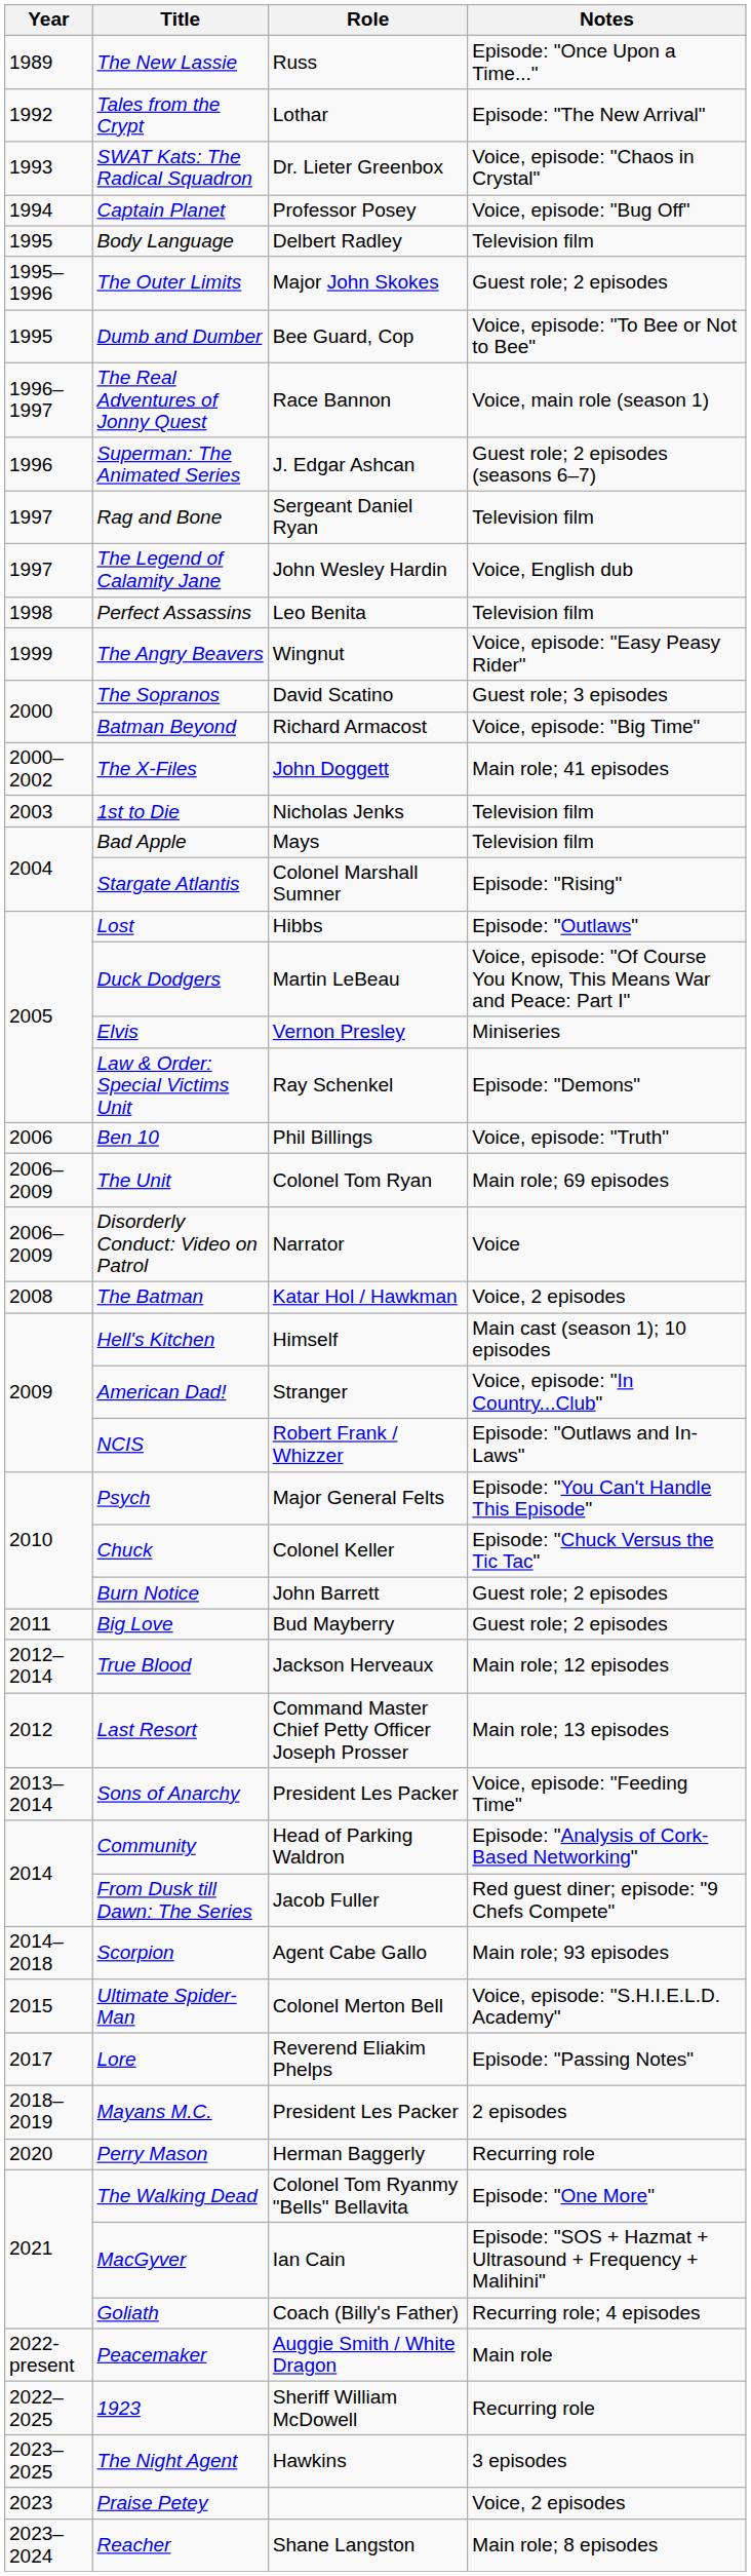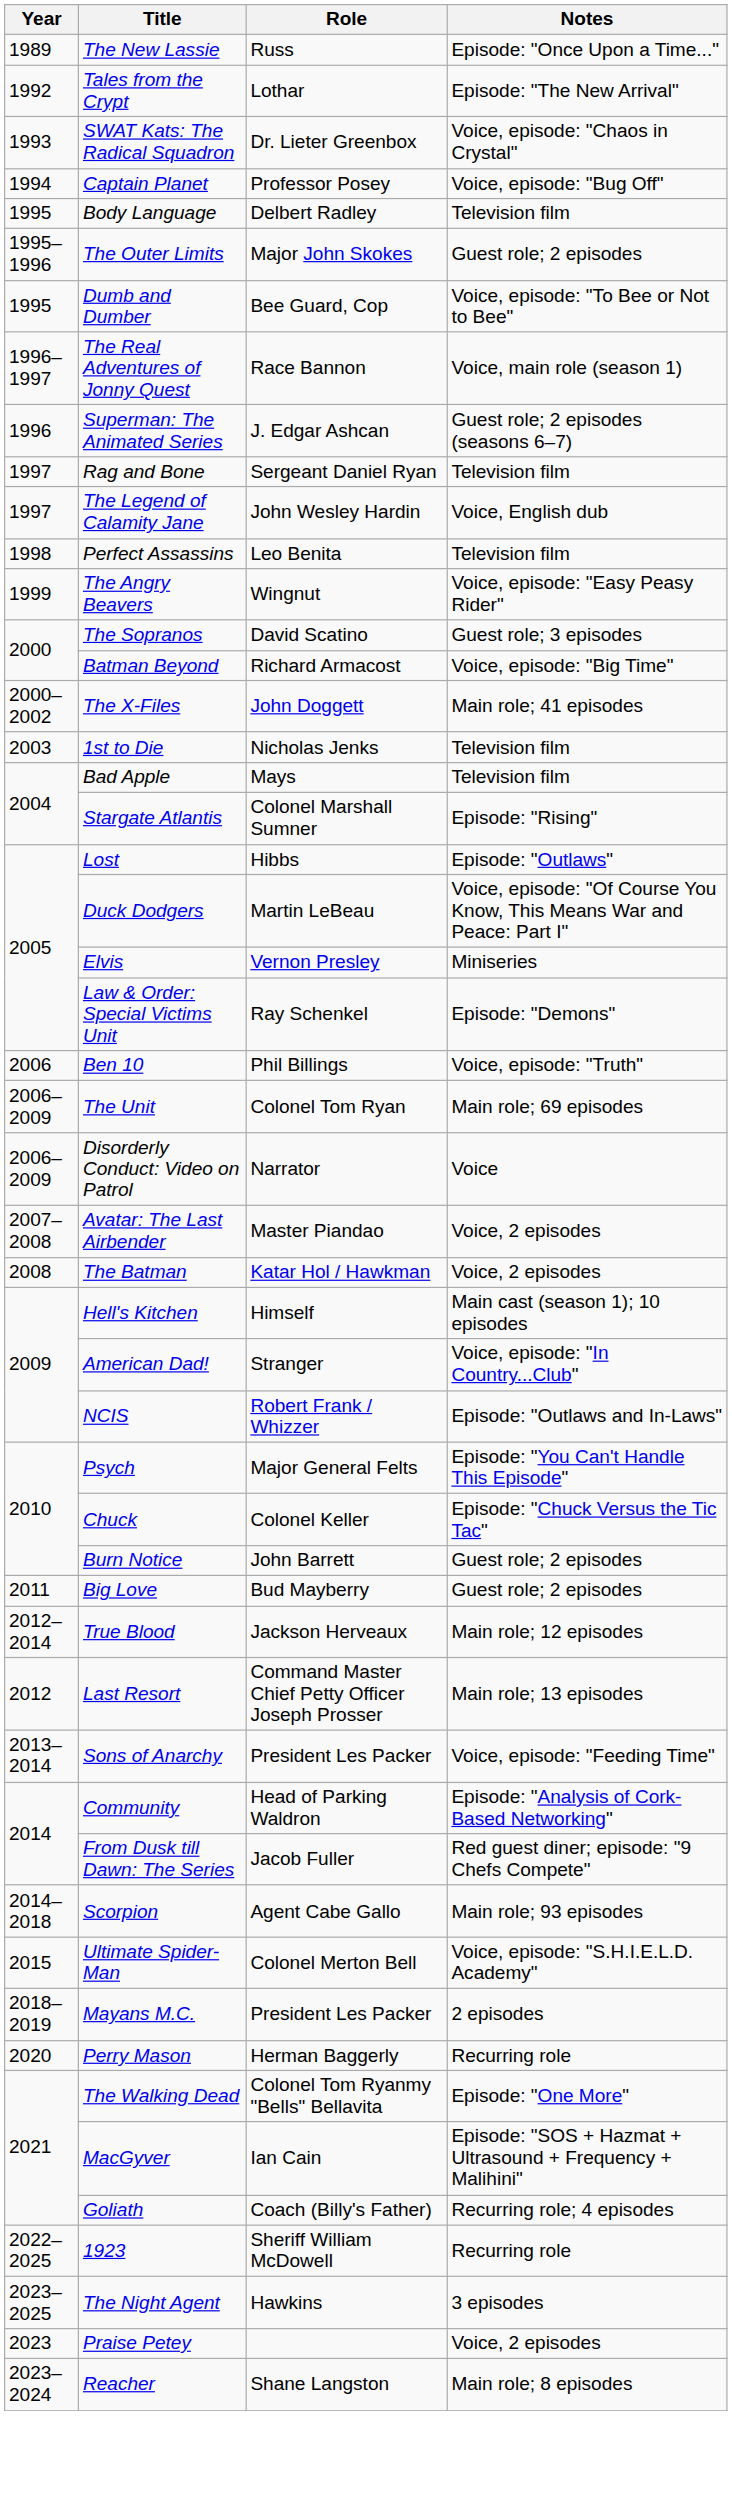 <table class="wikitable sortable">
 <tr>
 <th>Year</th>
 <th>Title</th>
 <th>Role</th>
 <th>Notes</th>
 </tr>
 <tr>
 <td>1989</td>
 <td><em><a href='#'>The New Lassie</a></em></td>
 <td>Russ</td>
 <td>Episode: "Once Upon a Time..."</td>
 </tr>
 <tr>
 <td>1992</td>
 <td><em><a href='#'>Tales from the Crypt</a></em></td>
 <td>Lothar</td>
 <td>Episode: "The New Arrival"</td>
 </tr>
 <tr>
 <td>1993</td>
 <td><em><a href='#'>SWAT Kats: The Radical Squadron</a></em></td>
 <td>Dr. Lieter Greenbox</td>
 <td>Voice, episode: "Chaos in Crystal"</td>
 </tr>
 <tr>
 <td>1994</td>
 <td><em><a href='#'>Captain Planet</a></em></td>
 <td>Professor Posey</td>
 <td>Voice, episode: "Bug Off"</td>
 </tr>
 <tr>
 <td>1995</td>
 <td><em>Body Language</em></td>
 <td>Delbert Radley</td>
 <td>Television film</td>
 </tr>
 <tr>
 <td>1995–1996</td>
 <td><em><a href='#'>The Outer Limits</a></em></td>
 <td>Major <a href='#'>John Skokes</a></td>
 <td>Guest role; 2 episodes</td>
 </tr>
 <tr>
 <td>1995</td>
 <td><em><a href='#'>Dumb and Dumber</a></em></td>
 <td>Bee Guard, Cop</td>
 <td>Voice, episode: "To Bee or Not to Bee"</td>
 </tr>
 <tr>
 <td>1996–1997</td>
 <td><em><a href='#'>The Real Adventures of Jonny Quest</a></em></td>
 <td>Race Bannon</td>
 <td>Voice, main role (season 1)</td>
 </tr>
 <tr>
 <td>1996</td>
 <td><em><a href='#'>Superman: The Animated Series</a></em></td>
 <td>J. Edgar Ashcan</td>
 <td>Guest role; 2 episodes (seasons 6–7)</td>
 </tr>
 <tr>
 <td>1997</td>
 <td><em>Rag and Bone</em></td>
 <td>Sergeant Daniel Ryan</td>
 <td>Television film</td>
 </tr>
 <tr>
 <td>1997</td>
 <td><em><a href='#'>The Legend of Calamity Jane</a></em></td>
 <td>John Wesley Hardin</td>
 <td>Voice, English dub</td>
 </tr>
 <tr>
 <td>1998</td>
 <td><em>Perfect Assassins</em></td>
 <td>Leo Benita</td>
 <td>Television film</td>
 </tr>
 <tr>
 <td>1999</td>
 <td><em><a href='#'>The Angry Beavers</a></em></td>
 <td>Wingnut</td>
 <td>Voice, episode: "Easy Peasy Rider"</td>
 </tr>
 <tr>
 <td rowspan="2">2000</td>
 <td><em><a href='#'>The Sopranos</a></em></td>
 <td>David Scatino</td>
 <td>Guest role; 3 episodes</td>
 </tr>
 <tr>
 <td><em><a href='#'>Batman Beyond</a></em></td>
 <td>Richard Armacost</td>
 <td>Voice, episode: "Big Time"</td>
 </tr>
 <tr>
 <td>2000–2002</td>
 <td><em><a href='#'>The X-Files</a></em></td>
 <td><a href='#'>John Doggett</a></td>
 <td>Main role; 41 episodes</td>
 </tr>
 <tr>
 <td>2003</td>
 <td><em><a href='#'>1st to Die</a></em></td>
 <td>Nicholas Jenks</td>
 <td>Television film</td>
 </tr>
 <tr>
 <td rowspan="2">2004</td>
 <td><em>Bad Apple</em></td>
 <td>Mays</td>
 <td>Television film</td>
 </tr>
 <tr>
 <td><em><a href='#'>Stargate Atlantis</a></em></td>
 <td>Colonel Marshall Sumner</td>
 <td>Episode: "Rising"</td>
 </tr>
 <tr>
 <td rowspan="4">2005</td>
 <td><em><a href='#'>Lost</a></em></td>
 <td>Hibbs</td>
 <td>Episode: "<a href='#'>Outlaws</a>"</td>
 </tr>
 <tr>
 <td><em><a href='#'>Duck Dodgers</a></em></td>
 <td>Martin LeBeau</td>
 <td>Voice, episode: "Of Course You Know, This Means War and Peace: Part I"</td>
 </tr>
 <tr>
 <td><em><a href='#'>Elvis</a></em></td>
 <td><a href='#'>Vernon Presley</a></td>
 <td>Miniseries</td>
 </tr>
 <tr>
 <td><em><a href='#'>Law & Order: Special Victims Unit</a></em></td>
 <td>Ray Schenkel</td>
 <td>Episode: "Demons"</td>
 </tr>
 <tr>
 <td>2006</td>
 <td><em><a href='#'>Ben 10</a></em></td>
 <td>Phil Billings</td>
 <td>Voice, episode: "Truth"</td>
 </tr>
 <tr>
 <td>2006–2009</td>
 <td><em><a href='#'>The Unit</a></em></td>
 <td>Colonel Tom Ryan</td>
 <td>Main role; 69 episodes</td>
 </tr>
 <tr>
 <td>2006–2009</td>
 <td><em>Disorderly Conduct: Video on Patrol</em></td>
 <td>Narrator</td>
 <td>Voice</td>
 </tr>
 <tr>
+<td>2007–2008</td>
+<td><em><a href='#'>Avatar: The Last Airbender</a></em></td>
+<td>Master Piandao</td>
+<td>Voice, 2 episodes</td>
+</tr>
+<tr>
 <td>2008</td>
 <td><em><a href='#'>The Batman</a></em></td>
 <td><a href='#'>Katar Hol / Hawkman</a></td>
 <td>Voice, 2 episodes</td>
 </tr>
 <tr>
 <td rowspan="3">2009</td>
 <td><em><a href='#'>Hell's Kitchen</a></em></td>
 <td>Himself</td>
 <td>Main cast (season 1); 10 episodes</td>
 </tr>
 <tr>
 <td><em><a href='#'>American Dad!</a></em></td>
 <td>Stranger</td>
 <td>Voice, episode: "<a href='#'>In Country...Club</a>"</td>
 </tr>
 <tr>
 <td><em><a href='#'>NCIS</a></em></td>
 <td><a href='#'>Robert Frank / Whizzer</a></td>
 <td>Episode: "Outlaws and In-Laws"</td>
 </tr>
 <tr>
 <td rowspan="3">2010</td>
 <td><em><a href='#'>Psych</a></em></td>
 <td>Major General Felts</td>
 <td>Episode: "<a href='#'>You Can't Handle This Episode</a>"</td>
 </tr>
 <tr>
 <td><em><a href='#'>Chuck</a></em></td>
 <td>Colonel Keller</td>
 <td>Episode: "<a href='#'>Chuck Versus the Tic Tac</a>"</td>
 </tr>
 <tr>
 <td><em><a href='#'>Burn Notice</a></em></td>
 <td>John Barrett</td>
 <td>Guest role; 2 episodes</td>
 </tr>
 <tr>
 <td>2011</td>
 <td><em><a href='#'>Big Love</a></em></td>
 <td>Bud Mayberry</td>
 <td>Guest role; 2 episodes</td>
 </tr>
 <tr>
 <td>2012–2014</td>
 <td><em><a href='#'>True Blood</a></em></td>
 <td>Jackson Herveaux</td>
 <td>Main role; 12 episodes</td>
 </tr>
 <tr>
 <td>2012</td>
 <td><em><a href='#'>Last Resort</a></em></td>
 <td>Command Master Chief Petty Officer Joseph Prosser</td>
 <td>Main role; 13 episodes</td>
 </tr>
 <tr>
 <td>2013–2014</td>
 <td><em><a href='#'>Sons of Anarchy</a></em></td>
 <td>President Les Packer</td>
 <td>Voice, episode: "Feeding Time"</td>
 </tr>
 <tr>
 <td rowspan="2">2014</td>
 <td><em><a href='#'>Community</a></em></td>
 <td>Head of Parking Waldron</td>
 <td>Episode: "<a href='#'>Analysis of Cork-Based Networking</a>"</td>
 </tr>
 <tr>
 <td><em><a href='#'>From Dusk till Dawn: The Series</a></em></td>
 <td>Jacob Fuller</td>
 <td>Red guest diner; episode: "9 Chefs Compete"</td>
 </tr>
 <tr>
 <td>2014–2018</td>
 <td><em><a href='#'>Scorpion</a></em></td>
 <td>Agent Cabe Gallo</td>
 <td>Main role; 93 episodes</td>
 </tr>
 <tr>
 <td>2015</td>
 <td><em><a href='#'>Ultimate Spider-Man</a></em></td>
 <td>Colonel Merton Bell</td>
 <td>Voice, episode: "S.H.I.E.L.D. Academy"</td>
 </tr>
 <tr>
-<td>2017</td>
-<td><em><a href='#'>Lore</a></em></td>
-<td>Reverend Eliakim Phelps</td>
-<td>Episode: "Passing Notes"</td>
-</tr>
-<tr>
 <td>2018–2019</td>
 <td><em><a href='#'>Mayans M.C.</a></em></td>
 <td>President Les Packer</td>
 <td>2 episodes</td>
 </tr>
 <tr>
 <td>2020</td>
 <td><em><a href='#'>Perry Mason</a></em></td>
 <td>Herman Baggerly</td>
 <td>Recurring role</td>
 </tr>
 <tr>
 <td rowspan="3">2021</td>
 <td><em><a href='#'>The Walking Dead</a></em></td>
 <td>Colonel Tom Ryanmy "Bells" Bellavita</td>
 <td>Episode: "<a href='#'>One More</a>"</td>
 </tr>
 <tr>
 <td><em><a href='#'>MacGyver</a></em></td>
 <td>Ian Cain</td>
 <td>Episode: "SOS + Hazmat + Ultrasound + Frequency + Malihini"</td>
 </tr>
 <tr>
 <td><em><a href='#'>Goliath</a></em></td>
 <td>Coach (Billy's Father)</td>
 <td>Recurring role; 4 episodes</td>
 </tr>
 <tr>
-<td>2022-present</td>
-<td><em><a href='#'>Peacemaker</a></em></td>
-<td><a href='#'>Auggie Smith / White Dragon</a></td>
-<td>Main role</td>
-</tr>
-<tr>
 <td>2022–2025</td>
 <td><em><a href='#'>1923</a></em></td>
 <td>Sheriff William McDowell</td>
 <td>Recurring role</td>
 </tr>
 <tr>
 <td>2023–2025</td>
 <td><em><a href='#'>The Night Agent</a></em></td>
 <td>Hawkins</td>
 <td>3 episodes</td>
 </tr>
 <tr>
 <td>2023</td>
 <td><em><a href='#'>Praise Petey</a></em></td>
 <td></td>
 <td>Voice, 2 episodes</td>
 </tr>
 <tr>
 <td>2023–2024</td>
 <td><em><a href='#'>Reacher</a></em></td>
 <td>Shane Langston</td>
 <td>Main role; 8 episodes</td>
 </tr>
 </table>
